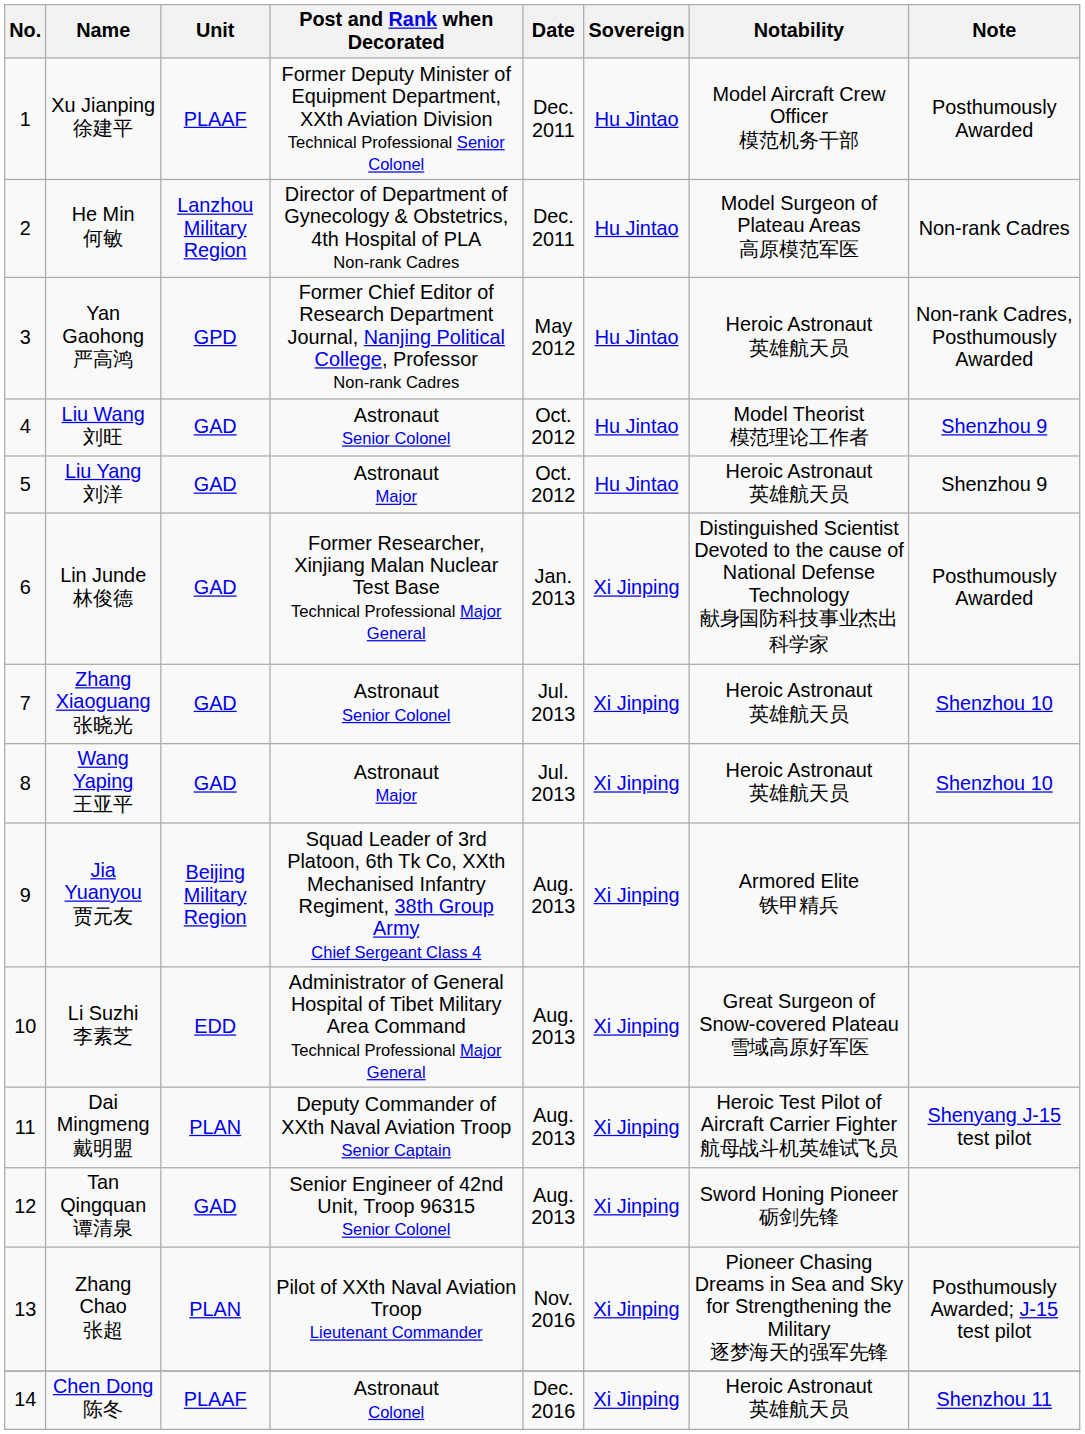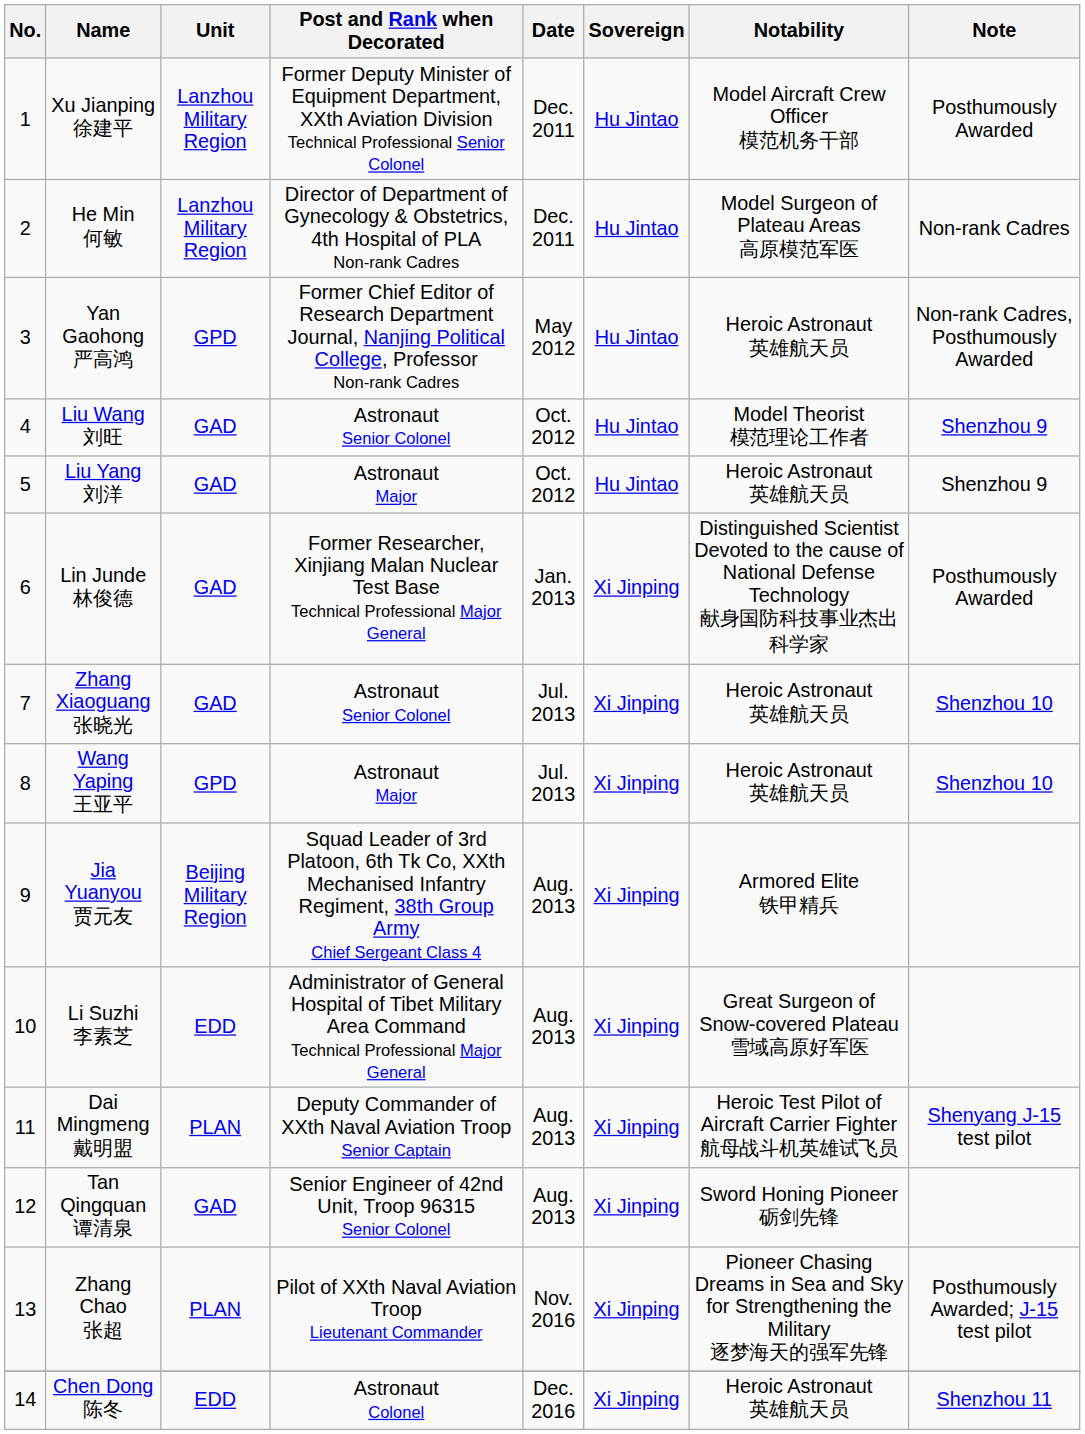 <table class="wikitable" style="text-align: center;">
 <tr>
 <th>No.</th>
 <th>Name</th>
 <th>Unit</th>
 <th>Post and <a href='#'>Rank</a> when Decorated</th>
 <th>Date</th>
 <th>Sovereign</th>
 <th>Notability</th>
 <th>Note</th>
 </tr>
 <tr>
 <td>1</td>
 <td>Xu Jianping<br>徐建平</td>
-<td><a href='#'>PLAAF</a></td>
+<td><a href='#'>Lanzhou Military Region</a></td>
 <td>Former Deputy Minister of Equipment Department, XXth Aviation Division <br><small>Technical Professional <a href='#'>Senior Colonel</a></small></td>
 <td>Dec. 2011</td>
 <td><a href='#'>Hu Jintao</a></td>
 <td>Model Aircraft Crew Officer<br>模范机务干部</td>
 <td>Posthumously Awarded</td>
 </tr>
 <tr>
 <td>2</td>
 <td>He Min<br>何敏</td>
 <td><a href='#'>Lanzhou Military Region</a></td>
 <td>Director of Department of Gynecology & Obstetrics, 4th Hospital of PLA<br><small>Non-rank Cadres</small></td>
 <td>Dec. 2011</td>
 <td><a href='#'>Hu Jintao</a></td>
 <td>Model Surgeon of Plateau Areas<br>高原模范军医</td>
 <td>Non-rank Cadres</td>
 </tr>
 <tr>
 <td>3</td>
 <td>Yan Gaohong<br>严高鸿</td>
 <td><a href='#'>GPD</a></td>
 <td>Former Chief Editor of Research Department Journal, <a href='#'>Nanjing Political College</a>, Professor<br><small>Non-rank Cadres</small></td>
 <td>May 2012</td>
 <td><a href='#'>Hu Jintao</a></td>
 <td>Heroic Astronaut<br>英雄航天员</td>
 <td>Non-rank Cadres,<br>Posthumously Awarded</td>
 </tr>
 <tr>
 <td>4</td>
 <td><a href='#'>Liu Wang</a><br>刘旺</td>
 <td><a href='#'>GAD</a></td>
 <td>Astronaut<br><small><a href='#'>Senior Colonel</a></small></td>
 <td>Oct. 2012</td>
 <td><a href='#'>Hu Jintao</a></td>
 <td>Model Theorist<br>模范理论工作者</td>
 <td><a href='#'>Shenzhou 9</a></td>
 </tr>
 <tr>
 <td>5</td>
 <td><a href='#'>Liu Yang</a><br>刘洋</td>
 <td><a href='#'>GAD</a></td>
 <td>Astronaut<br><small><a href='#'>Major</a></small></td>
 <td>Oct. 2012</td>
 <td><a href='#'>Hu Jintao</a></td>
 <td>Heroic Astronaut<br>英雄航天员</td>
 <td>Shenzhou 9</td>
 </tr>
 <tr>
 <td>6</td>
 <td>Lin Junde<br>林俊德</td>
 <td><a href='#'>GAD</a></td>
 <td>Former Researcher, Xinjiang Malan Nuclear Test Base<br><small>Technical Professional <a href='#'>Major General</a></small></td>
 <td>Jan. 2013</td>
 <td><a href='#'>Xi Jinping</a></td>
 <td>Distinguished Scientist<br>Devoted to the cause of National Defense Technology<br>献身国防科技事业杰出科学家</td>
 <td>Posthumously Awarded</td>
 </tr>
 <tr>
 <td>7</td>
 <td><a href='#'>Zhang Xiaoguang</a><br>张晓光</td>
 <td><a href='#'>GAD</a></td>
 <td>Astronaut<br><small><a href='#'>Senior Colonel</a></small></td>
 <td>Jul. 2013</td>
 <td><a href='#'>Xi Jinping</a></td>
 <td>Heroic Astronaut<br>英雄航天员</td>
 <td><a href='#'>Shenzhou 10</a></td>
 </tr>
 <tr>
 <td>8</td>
 <td><a href='#'>Wang Yaping</a><br>王亚平</td>
-<td><a href='#'>GAD</a></td>
+<td><a href='#'>GPD</a></td>
 <td>Astronaut<br><small><a href='#'>Major</a></small></td>
 <td>Jul. 2013</td>
 <td><a href='#'>Xi Jinping</a></td>
 <td>Heroic Astronaut<br>英雄航天员</td>
 <td><a href='#'>Shenzhou 10</a></td>
 </tr>
 <tr>
 <td>9</td>
 <td><a href='#'>Jia Yuanyou</a><br>贾元友</td>
 <td><a href='#'>Beijing Military Region</a></td>
 <td>Squad Leader of 3rd Platoon, 6th Tk Co, XXth Mechanised Infantry Regiment, <a href='#'>38th Group Army</a><br><small><a href='#'>Chief Sergeant Class 4</a></small></td>
 <td>Aug. 2013</td>
 <td><a href='#'>Xi Jinping</a></td>
 <td>Armored Elite<br>铁甲精兵</td>
 <td></td>
 </tr>
 <tr>
 <td>10</td>
 <td>Li Suzhi<br>李素芝</td>
 <td><a href='#'>EDD</a></td>
 <td>Administrator of General Hospital of Tibet Military Area Command<br><small>Technical Professional <a href='#'>Major General</a></small></td>
 <td>Aug. 2013</td>
 <td><a href='#'>Xi Jinping</a></td>
 <td>Great Surgeon of Snow-covered Plateau<br>雪域高原好军医</td>
 <td></td>
 </tr>
 <tr>
 <td>11</td>
 <td>Dai Mingmeng<br>戴明盟</td>
 <td><a href='#'>PLAN</a></td>
 <td>Deputy Commander of XXth Naval Aviation Troop<br><small><a href='#'>Senior Captain</a></small></td>
 <td>Aug. 2013</td>
 <td><a href='#'>Xi Jinping</a></td>
 <td>Heroic Test Pilot of Aircraft Carrier Fighter<br>航母战斗机英雄试飞员</td>
 <td><a href='#'>Shenyang J-15</a> test pilot</td>
 </tr>
 <tr>
 <td>12</td>
 <td>Tan Qingquan<br>谭清泉</td>
 <td><a href='#'>GAD</a></td>
 <td>Senior Engineer of 42nd Unit, Troop 96315<br><small><a href='#'>Senior Colonel</a></small></td>
 <td>Aug. 2013</td>
 <td><a href='#'>Xi Jinping</a></td>
 <td>Sword Honing Pioneer<br>砺剑先锋</td>
 <td></td>
 </tr>
 <tr>
 <td>13</td>
 <td>Zhang Chao<br>张超</td>
 <td><a href='#'>PLAN</a></td>
 <td>Pilot of XXth Naval Aviation Troop<br><small><a href='#'>Lieutenant Commander</a></small></td>
 <td>Nov. 2016</td>
 <td><a href='#'>Xi Jinping</a></td>
 <td>Pioneer Chasing Dreams in Sea and Sky for Strengthening the Military<br>逐梦海天的强军先锋</td>
 <td>Posthumously Awarded; <a href='#'>J-15</a> test pilot</td>
 </tr>
 <tr>
 </tr>
 <tr>
 <td>14</td>
 <td><a href='#'>Chen Dong</a><br>陈冬</td>
-<td><a href='#'>PLAAF</a></td>
+<td><a href='#'>EDD</a></td>
 <td>Astronaut<br><small><a href='#'>Colonel</a></small></td>
 <td>Dec. 2016</td>
 <td><a href='#'>Xi Jinping</a></td>
 <td>Heroic Astronaut<br>英雄航天员</td>
 <td><a href='#'>Shenzhou 11</a></td>
 </tr>
 </table>
